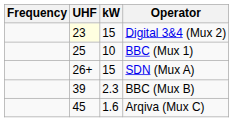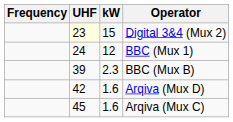 <table class="wikitable sortable">
 <tr>
 <th>Frequency</th>
 <th>UHF</th>
 <th>kW</th>
 <th>Operator</th>
 </tr>
 <tr>
 <td></td>
 <td style="background: lightyellow;">23</td>
 <td>15</td>
 <td><a href='#'>Digital 3&4</a> (Mux 2)</td>
 </tr>
 <tr>
 <td></td>
-<td>25</td>
-<td>10</td>
+<td>24</td>
+<td>12</td>
 <td><a href='#'>BBC</a> (Mux 1)</td>
-</tr>
-<tr>
-<td></td>
-<td>26+</td>
-<td>15</td>
-<td><a href='#'>SDN</a> (Mux A)</td>
 </tr>
 <tr>
 <td></td>
 <td>39</td>
 <td>2.3</td>
 <td>BBC (Mux B)</td>
 </tr>
 <tr>
 <td></td>
+<td>42</td>
+<td>1.6</td>
+<td><a href='#'>Arqiva</a> (Mux D)</td>
+</tr>
+<tr>
+<td></td>
 <td>45</td>
 <td>1.6</td>
 <td>Arqiva (Mux C)</td>
 </tr>
 </table>
